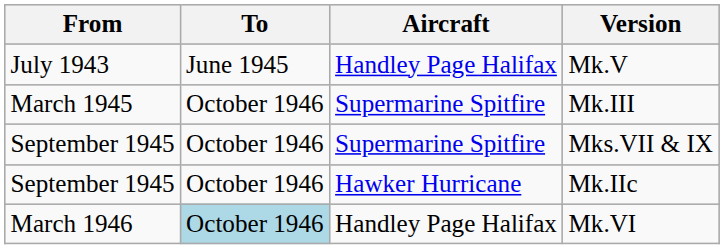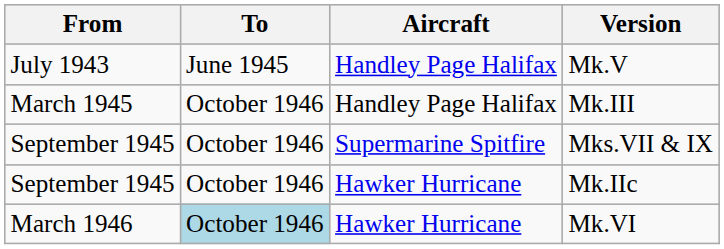 <table class="wikitable">
 <tr>
 <th>From</th>
 <th>To</th>
 <th>Aircraft</th>
 <th>Version</th>
 </tr>
 <tr>
 <td>July 1943</td>
 <td>June 1945</td>
 <td><a href='#'>Handley Page Halifax</a></td>
 <td>Mk.V</td>
 </tr>
 <tr>
 <td>March 1945</td>
 <td>October 1946</td>
-<td><a href='#'>Supermarine Spitfire</a></td>
+<td>Handley Page Halifax</td>
 <td>Mk.III</td>
 </tr>
 <tr>
 <td>September 1945</td>
 <td>October 1946</td>
 <td><a href='#'>Supermarine Spitfire</a></td>
 <td>Mks.VII & IX</td>
 </tr>
 <tr>
 <td>September 1945</td>
 <td>October 1946</td>
 <td><a href='#'>Hawker Hurricane</a></td>
 <td>Mk.IIc</td>
 </tr>
 <tr>
 <td>March 1946</td>
 <td style="background: lightblue;">October 1946</td>
-<td>Handley Page Halifax</td>
+<td><a href='#'>Hawker Hurricane</a></td>
 <td>Mk.VI</td>
 </tr>
 </table>
